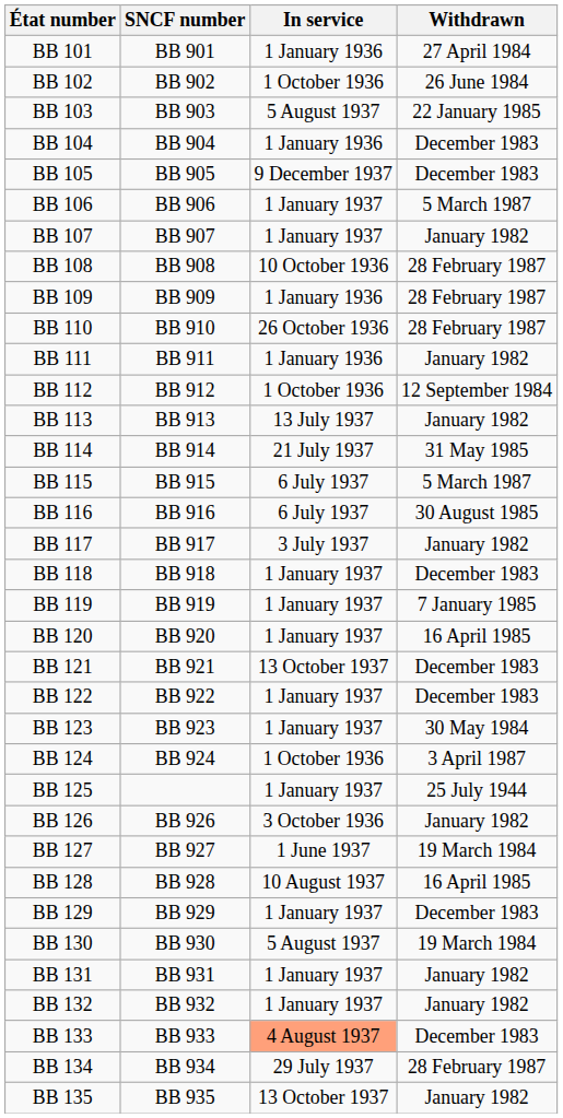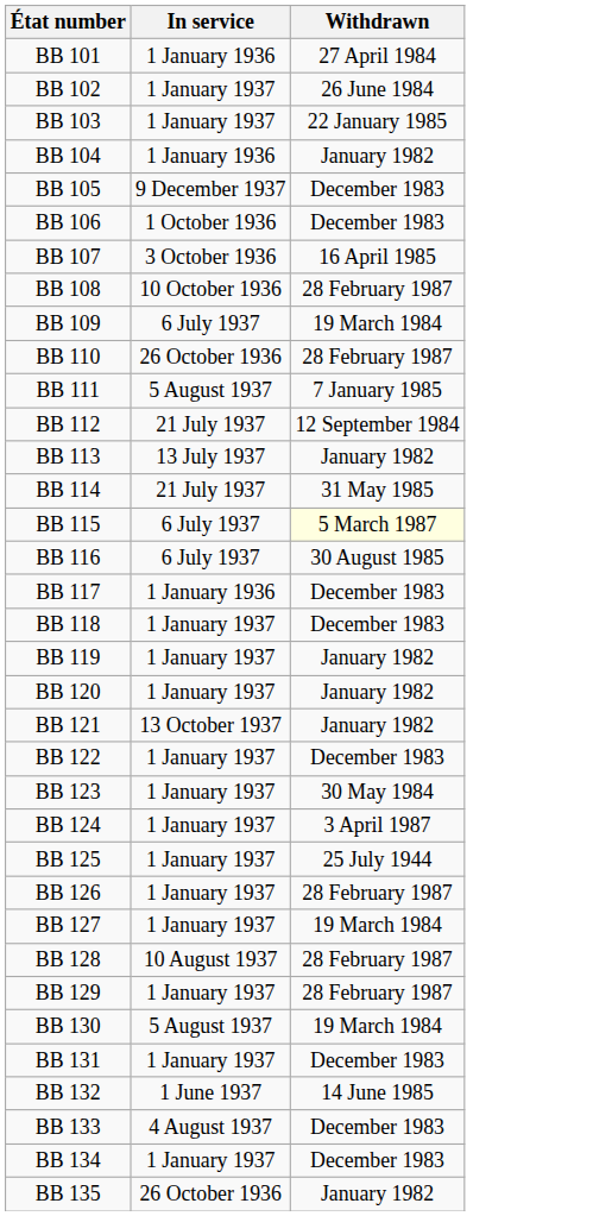 <table class="wikitable" style="text-align:center;">
 <tr>
 <th scope=col>État number</th>
-<th scope=col>SNCF number</th>
 <th scope=col>In service</th>
 <th scope=col>Withdrawn</th>
 </tr>
 <tr>
 <td>BB 101</td>
-<td>BB 901</td>
 <td>1 January 1936</td>
 <td>27 April 1984</td>
 </tr>
 <tr>
 <td>BB 102</td>
-<td>BB 902</td>
-<td>1 October 1936</td>
+<td>1 January 1937</td>
 <td>26 June 1984</td>
 </tr>
 <tr>
 <td>BB 103</td>
-<td>BB 903</td>
-<td>5 August 1937</td>
+<td>1 January 1937</td>
 <td>22 January 1985</td>
 </tr>
 <tr>
 <td>BB 104</td>
-<td>BB 904</td>
 <td>1 January 1936</td>
-<td>December 1983</td>
+<td>January 1982</td>
 </tr>
 <tr>
 <td>BB 105</td>
-<td>BB 905</td>
 <td>9 December 1937</td>
 <td>December 1983</td>
 </tr>
 <tr>
 <td>BB 106</td>
-<td>BB 906</td>
-<td>1 January 1937</td>
-<td>5 March 1987</td>
+<td>1 October 1936</td>
+<td>December 1983</td>
 </tr>
 <tr>
 <td>BB 107</td>
-<td>BB 907</td>
-<td>1 January 1937</td>
-<td>January 1982</td>
+<td>3 October 1936</td>
+<td>16 April 1985</td>
 </tr>
 <tr>
 <td>BB 108</td>
-<td>BB 908</td>
 <td>10 October 1936</td>
 <td>28 February 1987</td>
 </tr>
 <tr>
 <td>BB 109</td>
-<td>BB 909</td>
-<td>1 January 1936</td>
-<td>28 February 1987</td>
+<td>6 July 1937</td>
+<td>19 March 1984</td>
 </tr>
 <tr>
 <td>BB 110</td>
-<td>BB 910</td>
 <td>26 October 1936</td>
 <td>28 February 1987</td>
 </tr>
 <tr>
 <td>BB 111</td>
-<td>BB 911</td>
-<td>1 January 1936</td>
-<td>January 1982</td>
+<td>5 August 1937</td>
+<td>7 January 1985</td>
 </tr>
 <tr>
 <td>BB 112</td>
-<td>BB 912</td>
-<td>1 October 1936</td>
+<td>21 July 1937</td>
 <td>12 September 1984</td>
 </tr>
 <tr>
 <td>BB 113</td>
-<td>BB 913</td>
 <td>13 July 1937</td>
 <td>January 1982</td>
 </tr>
 <tr>
 <td>BB 114</td>
-<td>BB 914</td>
 <td>21 July 1937</td>
 <td>31 May 1985</td>
 </tr>
 <tr>
 <td>BB 115</td>
-<td>BB 915</td>
 <td>6 July 1937</td>
-<td>5 March 1987</td>
+<td style="background: lightyellow;">5 March 1987</td>
 </tr>
 <tr>
 <td>BB 116</td>
-<td>BB 916</td>
 <td>6 July 1937</td>
 <td>30 August 1985</td>
 </tr>
 <tr>
 <td>BB 117</td>
-<td>BB 917</td>
-<td>3 July 1937</td>
-<td>January 1982</td>
+<td>1 January 1936</td>
+<td>December 1983</td>
 </tr>
 <tr>
 <td>BB 118</td>
-<td>BB 918</td>
 <td>1 January 1937</td>
 <td>December 1983</td>
 </tr>
 <tr>
 <td>BB 119</td>
-<td>BB 919</td>
 <td>1 January 1937</td>
-<td>7 January 1985</td>
+<td>January 1982</td>
 </tr>
 <tr>
 <td>BB 120</td>
-<td>BB 920</td>
 <td>1 January 1937</td>
-<td>16 April 1985</td>
+<td>January 1982</td>
 </tr>
 <tr>
 <td>BB 121</td>
-<td>BB 921</td>
 <td>13 October 1937</td>
-<td>December 1983</td>
+<td>January 1982</td>
 </tr>
 <tr>
 <td>BB 122</td>
-<td>BB 922</td>
 <td>1 January 1937</td>
 <td>December 1983</td>
 </tr>
 <tr>
 <td>BB 123</td>
-<td>BB 923</td>
 <td>1 January 1937</td>
 <td>30 May 1984</td>
 </tr>
 <tr>
 <td>BB 124</td>
-<td>BB 924</td>
-<td>1 October 1936</td>
+<td>1 January 1937</td>
 <td>3 April 1987</td>
 </tr>
 <tr>
 <td>BB 125</td>
-<td></td>
 <td>1 January 1937</td>
 <td>25 July 1944</td>
 </tr>
 <tr>
 <td>BB 126</td>
-<td>BB 926</td>
-<td>3 October 1936</td>
-<td>January 1982</td>
+<td>1 January 1937</td>
+<td>28 February 1987</td>
 </tr>
 <tr>
 <td>BB 127</td>
-<td>BB 927</td>
-<td>1 June 1937</td>
+<td>1 January 1937</td>
 <td>19 March 1984</td>
 </tr>
 <tr>
 <td>BB 128</td>
-<td>BB 928</td>
 <td>10 August 1937</td>
-<td>16 April 1985</td>
+<td>28 February 1987</td>
 </tr>
 <tr>
 <td>BB 129</td>
-<td>BB 929</td>
 <td>1 January 1937</td>
-<td>December 1983</td>
+<td>28 February 1987</td>
 </tr>
 <tr>
 <td>BB 130</td>
-<td>BB 930</td>
 <td>5 August 1937</td>
 <td>19 March 1984</td>
 </tr>
 <tr>
 <td>BB 131</td>
-<td>BB 931</td>
 <td>1 January 1937</td>
-<td>January 1982</td>
+<td>December 1983</td>
 </tr>
 <tr>
 <td>BB 132</td>
-<td>BB 932</td>
-<td>1 January 1937</td>
-<td>January 1982</td>
+<td>1 June 1937</td>
+<td>14 June 1985</td>
 </tr>
 <tr>
 <td>BB 133</td>
-<td>BB 933</td>
-<td style="background: lightsalmon;">4 August 1937</td>
+<td>4 August 1937</td>
 <td>December 1983</td>
 </tr>
 <tr>
 <td>BB 134</td>
-<td>BB 934</td>
-<td>29 July 1937</td>
-<td>28 February 1987</td>
+<td>1 January 1937</td>
+<td>December 1983</td>
 </tr>
 <tr>
 <td>BB 135</td>
-<td>BB 935</td>
-<td>13 October 1937</td>
+<td>26 October 1936</td>
 <td>January 1982</td>
 </tr>
 </table>
